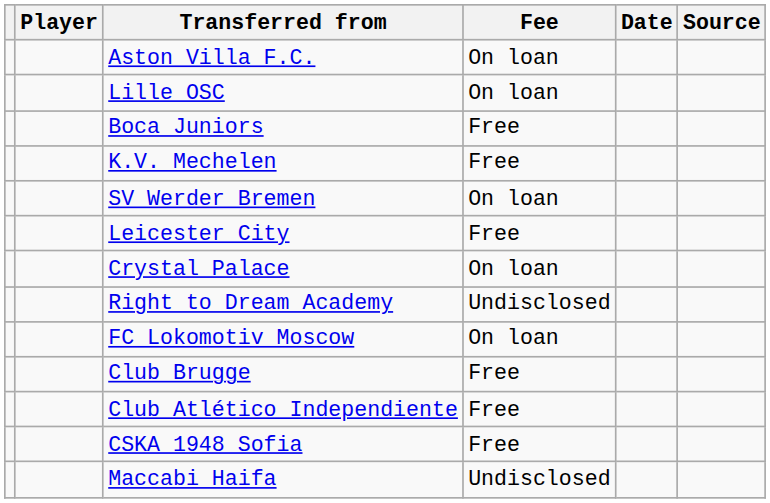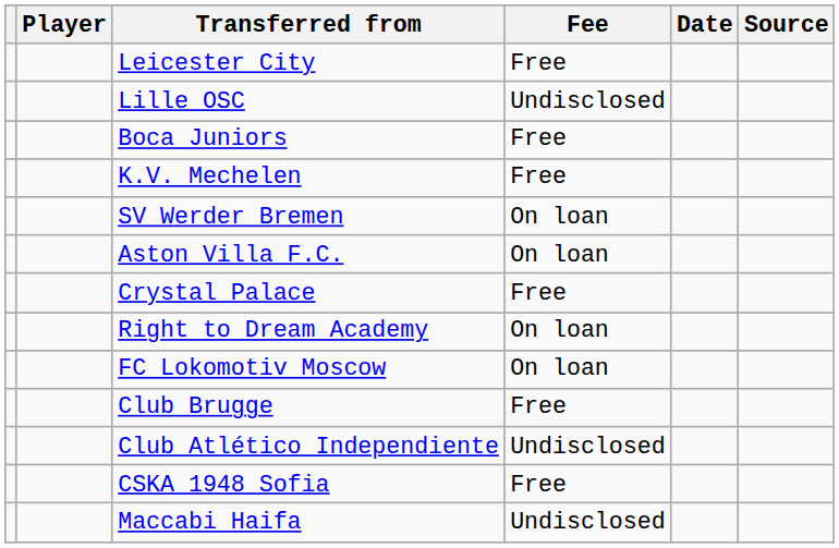 <table class="wikitable plainrowheaders sortable">
 <tr>
 <th></th>
 <th scope="col">Player</th>
 <th>Transferred from</th>
 <th style="width: 65px;">Fee</th>
 <th scope="col">Date</th>
 <th scope="col">Source</th>
 </tr>
 <tr>
 <td align="center"></td>
 <td></td>
-<td> <a href='#'>Aston Villa F.C.</a></td>
-<td>On loan</td>
+<td> <a href='#'>Leicester City</a></td>
+<td>Free</td>
 <td></td>
 <td></td>
 </tr>
 <tr>
 <td align="center"></td>
 <td></td>
 <td> <a href='#'>Lille OSC</a></td>
-<td>On loan</td>
+<td>Undisclosed</td>
 <td></td>
 <td></td>
 </tr>
 <tr>
 <td align="center"></td>
 <td></td>
 <td> <a href='#'>Boca Juniors</a></td>
 <td>Free</td>
 <td></td>
 <td></td>
 </tr>
 <tr>
 <td align="center"></td>
 <td></td>
 <td> <a href='#'>K.V. Mechelen</a></td>
 <td>Free</td>
 <td></td>
 <td></td>
 </tr>
 <tr>
 <td align="center"></td>
 <td></td>
 <td> <a href='#'>SV Werder Bremen</a></td>
 <td>On loan</td>
 <td></td>
 <td></td>
 </tr>
 <tr>
 <td align="center"></td>
 <td></td>
-<td> <a href='#'>Leicester City</a></td>
+<td> <a href='#'>Aston Villa F.C.</a></td>
+<td>On loan</td>
+<td></td>
+<td></td>
+</tr>
+<tr>
+<td align="center"></td>
+<td></td>
+<td> <a href='#'>Crystal Palace</a></td>
 <td>Free</td>
 <td></td>
 <td></td>
 </tr>
 <tr>
 <td align="center"></td>
 <td></td>
-<td> <a href='#'>Crystal Palace</a></td>
+<td> <a href='#'>Right to Dream Academy</a></td>
 <td>On loan</td>
-<td></td>
-<td></td>
-</tr>
-<tr>
-<td align="center"></td>
-<td></td>
-<td> <a href='#'>Right to Dream Academy</a></td>
-<td>Undisclosed</td>
 <td></td>
 <td></td>
 </tr>
 <tr>
 <td align="center"></td>
 <td></td>
 <td> <a href='#'>FC Lokomotiv Moscow</a></td>
 <td>On loan</td>
 <td></td>
 <td></td>
 </tr>
 <tr>
 <td align="center"></td>
 <td></td>
 <td> <a href='#'>Club Brugge</a></td>
 <td>Free</td>
 <td></td>
 <td></td>
 </tr>
 <tr>
 <td align="center"></td>
 <td></td>
 <td> <a href='#'>Club Atlético Independiente</a></td>
-<td>Free</td>
+<td>Undisclosed</td>
 <td></td>
 <td></td>
 </tr>
 <tr>
 <td align="center"></td>
 <td></td>
 <td> <a href='#'>CSKA 1948 Sofia</a></td>
 <td>Free</td>
 <td></td>
 <td></td>
 </tr>
 <tr>
 <td align="center"></td>
 <td></td>
 <td> <a href='#'>Maccabi Haifa</a></td>
 <td>Undisclosed</td>
 <td></td>
 <td></td>
 </tr>
 </table>
